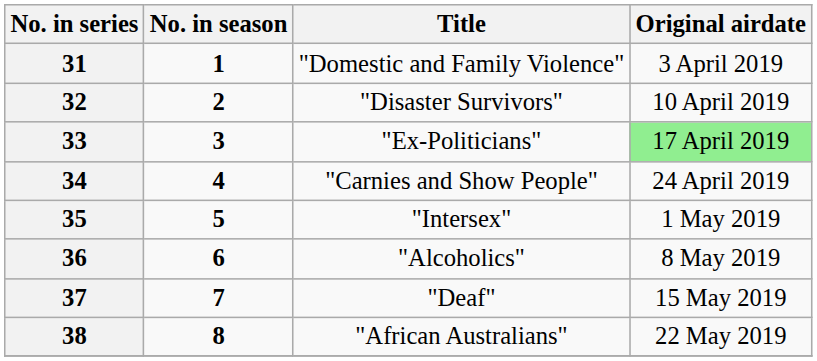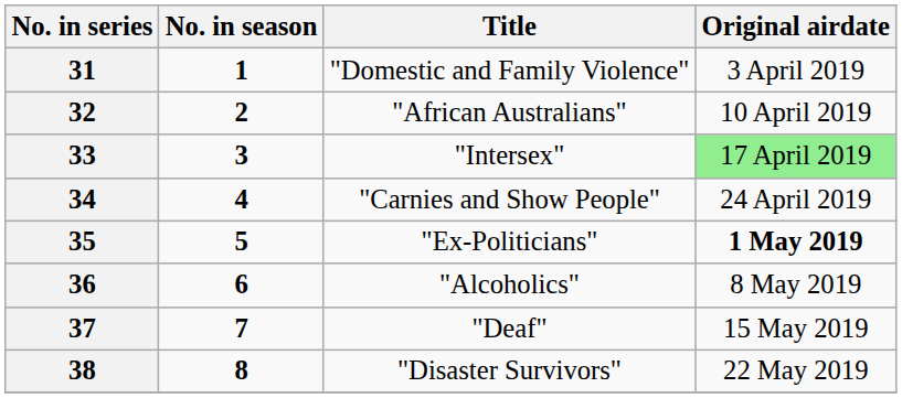 <table class="wikitable plainrowheaders" style="text-align:center;">
 <tr>
 <th>No. in series</th>
 <th>No. in season</th>
 <th>Title</th>
 <th>Original airdate</th>
 </tr>
 <tr>
 <th>31</th>
 <td><strong>1</strong></td>
 <td>"Domestic and Family Violence"</td>
 <td>3 April 2019</td>
 </tr>
 <tr>
 <th>32</th>
 <td><strong>2</strong></td>
-<td>"Disaster Survivors"</td>
+<td>"African Australians"</td>
 <td>10 April 2019</td>
 </tr>
 <tr>
 <th>33</th>
 <td><strong>3</strong></td>
-<td>"Ex-Politicians"</td>
+<td>"Intersex"</td>
 <td style="background: lightgreen;">17 April 2019</td>
 </tr>
 <tr>
 <th>34</th>
 <td><strong>4</strong></td>
 <td>"Carnies and Show People"</td>
 <td>24 April 2019</td>
 </tr>
 <tr>
 <th>35</th>
 <td><strong>5</strong></td>
-<td>"Intersex"</td>
-<td>1 May 2019</td>
+<td>"Ex-Politicians"</td>
+<td><strong>1 May 2019</strong></td>
 </tr>
 <tr>
 <th>36</th>
 <td><strong>6</strong></td>
 <td>"Alcoholics"</td>
 <td>8 May 2019</td>
 </tr>
 <tr>
 <th>37</th>
 <td><strong>7</strong></td>
 <td>"Deaf"</td>
 <td>15 May 2019</td>
 </tr>
 <tr>
 <th>38</th>
 <td><strong>8</strong></td>
-<td>"African Australians"</td>
+<td>"Disaster Survivors"</td>
 <td>22 May 2019</td>
 </tr>
 <tr>
 </tr>
 </table>
